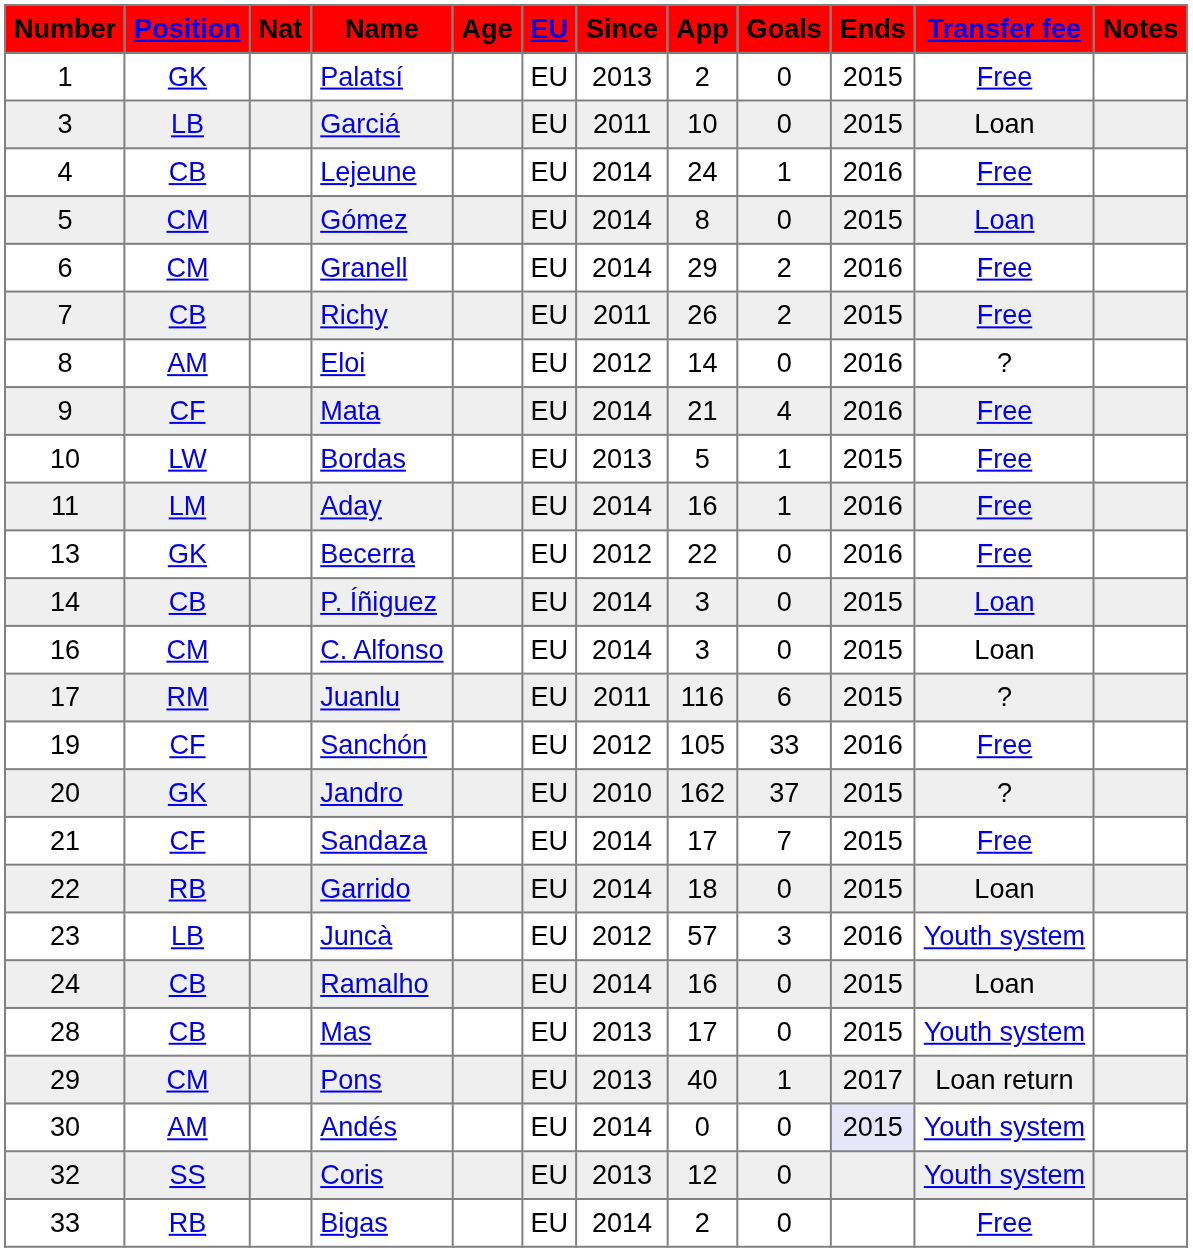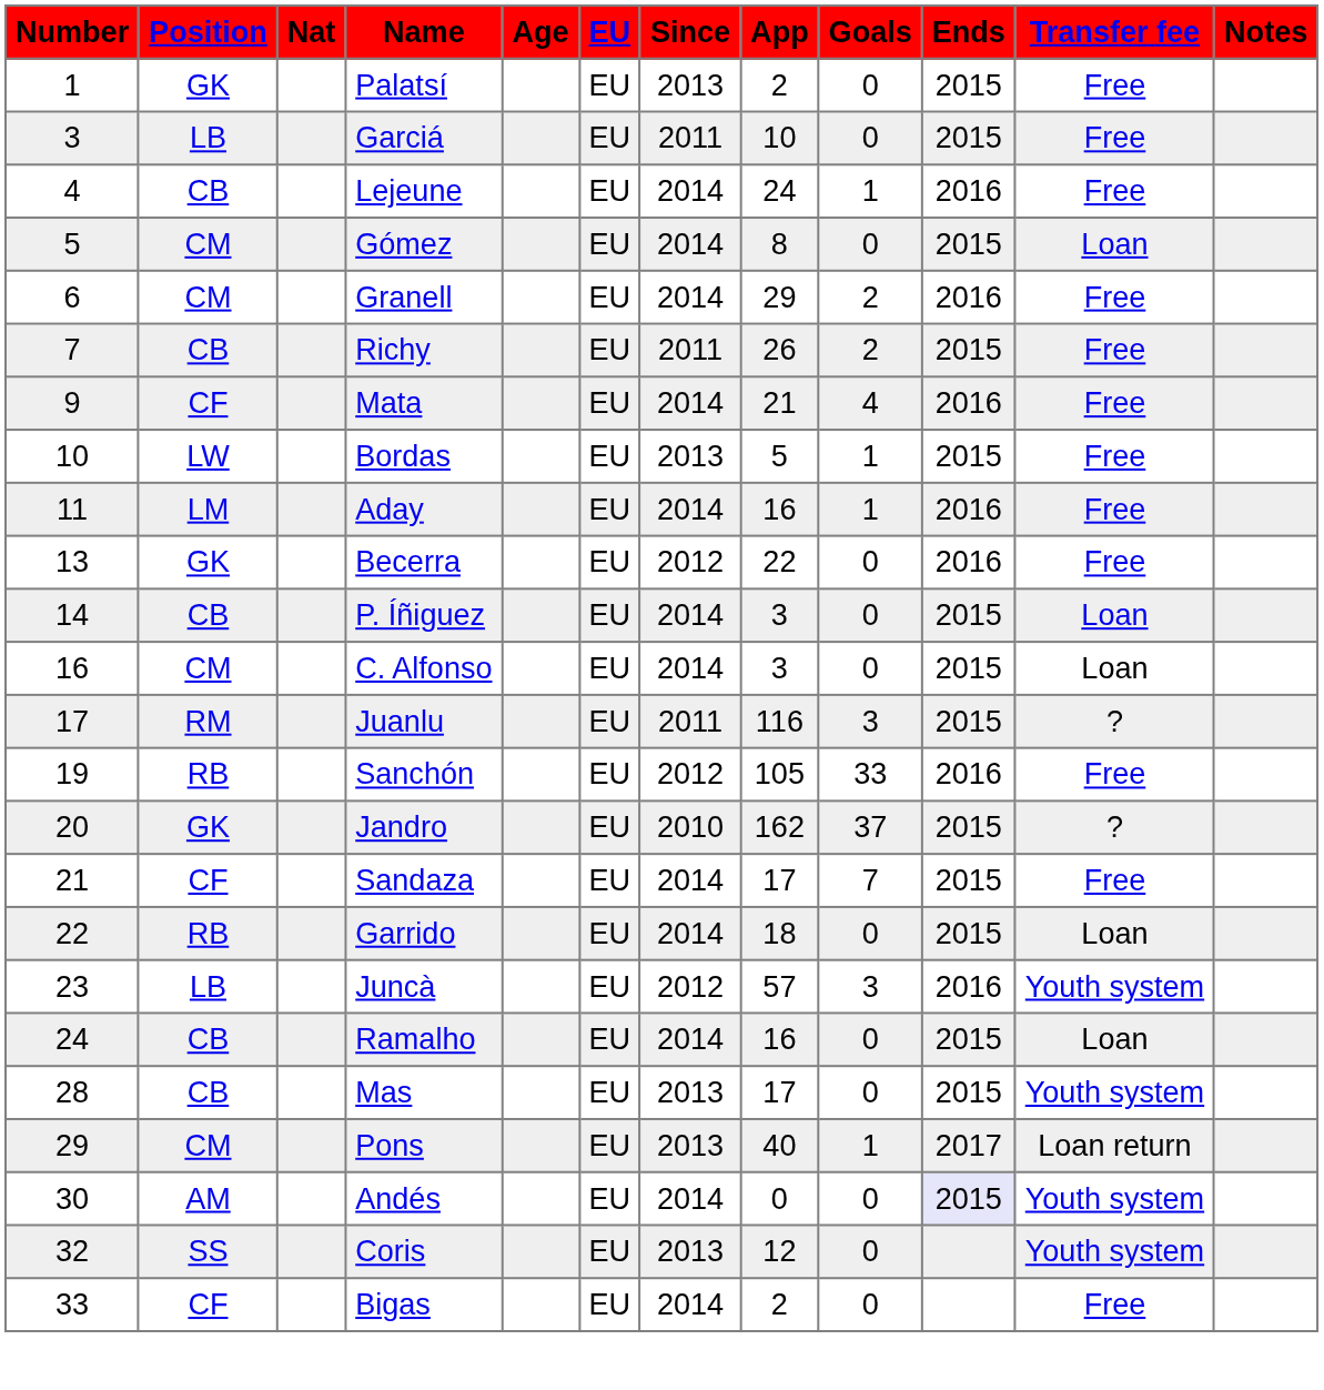 <table cellpadding="4" cellspacing="0" border="1" style="text-align: center; font-size: 85%; border: gray solid 1px; border-collapse: collapse;">
 <tr align="center" bgcolor="#FF0000">
 <th>Number</th>
 <th><a href='#'>Position</a></th>
 <th>Nat</th>
 <th>Name</th>
 <th>Age</th>
 <th><a href='#'>EU</a></th>
 <th>Since</th>
 <th>App</th>
 <th>Goals</th>
 <th>Ends</th>
 <th><a href='#'>Transfer fee</a></th>
 <th>Notes</th>
 </tr>
 <tr>
 <td>1</td>
 <td><a href='#'>GK</a></td>
 <td></td>
 <td align="Left"><a href='#'>Palatsí</a></td>
 <td></td>
 <td>EU</td>
 <td>2013</td>
 <td>2</td>
 <td>0</td>
 <td>2015</td>
 <td><a href='#'>Free</a></td>
 <td></td>
 </tr>
 <tr bgcolor="#EFEFEF">
 <td>3</td>
 <td><a href='#'>LB</a></td>
 <td></td>
 <td align="Left"><a href='#'>Garciá</a></td>
 <td></td>
 <td>EU</td>
 <td>2011</td>
 <td>10</td>
 <td>0</td>
 <td>2015</td>
-<td>Loan</td>
+<td><a href='#'>Free</a></td>
 <td></td>
 </tr>
 <tr>
 <td>4</td>
 <td><a href='#'>CB</a></td>
 <td></td>
 <td align="Left"><a href='#'>Lejeune</a></td>
 <td></td>
 <td>EU</td>
 <td>2014</td>
 <td>24</td>
 <td>1</td>
 <td>2016</td>
 <td><a href='#'>Free</a></td>
 <td></td>
 </tr>
 <tr bgcolor="#EFEFEF">
 <td>5</td>
 <td><a href='#'>CM</a></td>
 <td></td>
 <td align="Left"><a href='#'>Gómez</a></td>
 <td></td>
 <td>EU</td>
 <td>2014</td>
 <td>8</td>
 <td>0</td>
 <td>2015</td>
 <td><a href='#'>Loan</a></td>
 <td></td>
 </tr>
 <tr>
 <td>6</td>
 <td><a href='#'>CM</a></td>
 <td></td>
 <td align="Left"><a href='#'>Granell</a></td>
 <td></td>
 <td>EU</td>
 <td>2014</td>
 <td>29</td>
 <td>2</td>
 <td>2016</td>
 <td><a href='#'>Free</a></td>
 <td></td>
 </tr>
 <tr bgcolor="#EFEFEF">
 <td>7</td>
 <td><a href='#'>CB</a></td>
 <td></td>
 <td align="Left"><a href='#'>Richy</a></td>
 <td></td>
 <td>EU</td>
 <td>2011</td>
 <td>26</td>
 <td>2</td>
 <td>2015</td>
 <td><a href='#'>Free</a></td>
-<td></td>
-</tr>
-<tr>
-<td>8</td>
-<td><a href='#'>AM</a></td>
-<td></td>
-<td align="Left"><a href='#'>Eloi</a></td>
-<td></td>
-<td>EU</td>
-<td>2012</td>
-<td>14</td>
-<td>0</td>
-<td>2016</td>
-<td>?</td>
 <td></td>
 </tr>
 <tr bgcolor="#EFEFEF">
 <td>9</td>
 <td><a href='#'>CF</a></td>
 <td></td>
 <td align="Left"><a href='#'>Mata</a></td>
 <td></td>
 <td>EU</td>
 <td>2014</td>
 <td>21</td>
 <td>4</td>
 <td>2016</td>
 <td><a href='#'>Free</a></td>
 <td></td>
 </tr>
 <tr>
 <td>10</td>
 <td><a href='#'>LW</a></td>
 <td></td>
 <td align="Left"><a href='#'>Bordas</a></td>
 <td></td>
 <td>EU</td>
 <td>2013</td>
 <td>5</td>
 <td>1</td>
 <td>2015</td>
 <td><a href='#'>Free</a></td>
 <td></td>
 </tr>
 <tr bgcolor="#EFEFEF">
 <td>11</td>
 <td><a href='#'>LM</a></td>
 <td></td>
 <td align="Left"><a href='#'>Aday</a></td>
 <td></td>
 <td>EU</td>
 <td>2014</td>
 <td>16</td>
 <td>1</td>
 <td>2016</td>
 <td><a href='#'>Free</a></td>
 <td></td>
 </tr>
 <tr>
 <td>13</td>
 <td><a href='#'>GK</a></td>
 <td></td>
 <td align="Left"><a href='#'>Becerra</a></td>
 <td></td>
 <td>EU</td>
 <td>2012</td>
 <td>22</td>
 <td>0</td>
 <td>2016</td>
 <td><a href='#'>Free</a></td>
 <td></td>
 </tr>
 <tr bgcolor="#EFEFEF">
 <td>14</td>
 <td><a href='#'>CB</a></td>
 <td></td>
 <td align="Left"><a href='#'>P. Íñiguez</a></td>
 <td></td>
 <td>EU</td>
 <td>2014</td>
 <td>3</td>
 <td>0</td>
 <td>2015</td>
 <td><a href='#'>Loan</a></td>
 <td></td>
 </tr>
 <tr>
 <td>16</td>
 <td><a href='#'>CM</a></td>
 <td></td>
 <td align="Left"><a href='#'>C. Alfonso</a></td>
 <td></td>
 <td>EU</td>
 <td>2014</td>
 <td>3</td>
 <td>0</td>
 <td>2015</td>
 <td>Loan</td>
 <td></td>
 </tr>
 <tr bgcolor="#EFEFEF">
 <td>17</td>
 <td><a href='#'>RM</a></td>
 <td></td>
 <td align="Left"><a href='#'>Juanlu</a></td>
 <td></td>
 <td>EU</td>
 <td>2011</td>
 <td>116</td>
-<td>6</td>
+<td>3</td>
 <td>2015</td>
 <td>?</td>
 <td></td>
 </tr>
 <tr>
 <td>19</td>
-<td><a href='#'>CF</a></td>
+<td><a href='#'>RB</a></td>
 <td></td>
 <td align="Left"><a href='#'>Sanchón</a></td>
 <td></td>
 <td>EU</td>
 <td>2012</td>
 <td>105</td>
 <td>33</td>
 <td>2016</td>
 <td><a href='#'>Free</a></td>
 <td></td>
 </tr>
 <tr bgcolor="#EFEFEF">
 <td>20</td>
 <td><a href='#'>GK</a></td>
 <td></td>
 <td align="Left"><a href='#'>Jandro</a></td>
 <td></td>
 <td>EU</td>
 <td>2010</td>
 <td>162</td>
 <td>37</td>
 <td>2015</td>
 <td>?</td>
 <td></td>
 </tr>
 <tr>
 <td>21</td>
 <td><a href='#'>CF</a></td>
 <td></td>
 <td align="Left"><a href='#'>Sandaza</a></td>
 <td></td>
 <td>EU</td>
 <td>2014</td>
 <td>17</td>
 <td>7</td>
 <td>2015</td>
 <td><a href='#'>Free</a></td>
 <td></td>
 </tr>
 <tr bgcolor="#EFEFEF">
 <td>22</td>
 <td><a href='#'>RB</a></td>
 <td></td>
 <td align="Left"><a href='#'>Garrido</a></td>
 <td></td>
 <td>EU</td>
 <td>2014</td>
 <td>18</td>
 <td>0</td>
 <td>2015</td>
 <td>Loan</td>
 <td></td>
 </tr>
 <tr>
 <td>23</td>
 <td><a href='#'>LB</a></td>
 <td></td>
 <td align="Left"><a href='#'>Juncà</a></td>
 <td></td>
 <td>EU</td>
 <td>2012</td>
 <td>57</td>
 <td>3</td>
 <td>2016</td>
 <td><a href='#'>Youth system</a></td>
 <td></td>
 </tr>
 <tr bgcolor="#EFEFEF">
 <td>24</td>
 <td><a href='#'>CB</a></td>
 <td></td>
 <td align="Left"><a href='#'>Ramalho</a></td>
 <td></td>
 <td>EU</td>
 <td>2014</td>
 <td>16</td>
 <td>0</td>
 <td>2015</td>
 <td>Loan</td>
 <td></td>
 </tr>
 <tr>
 <td>28</td>
 <td><a href='#'>CB</a></td>
 <td></td>
 <td align="Left"><a href='#'>Mas</a></td>
 <td></td>
 <td>EU</td>
 <td>2013</td>
 <td>17</td>
 <td>0</td>
 <td>2015</td>
 <td><a href='#'>Youth system</a></td>
 <td></td>
 </tr>
 <tr bgcolor="#EFEFEF">
 <td>29</td>
 <td><a href='#'>CM</a></td>
 <td></td>
 <td align="Left"><a href='#'>Pons</a></td>
 <td></td>
 <td>EU</td>
 <td>2013</td>
 <td>40</td>
 <td>1</td>
 <td>2017</td>
 <td>Loan return</td>
 <td></td>
 </tr>
 <tr>
 <td>30</td>
 <td><a href='#'>AM</a></td>
 <td></td>
 <td align="Left"><a href='#'>Andés</a></td>
 <td></td>
 <td>EU</td>
 <td>2014</td>
 <td>0</td>
 <td>0</td>
 <td style="background: lavender;">2015</td>
 <td><a href='#'>Youth system</a></td>
 <td></td>
 </tr>
 <tr bgcolor="#EFEFEF">
 <td>32</td>
 <td><a href='#'>SS</a></td>
 <td></td>
 <td align="Left"><a href='#'>Coris</a></td>
 <td></td>
 <td>EU</td>
 <td>2013</td>
 <td>12</td>
 <td>0</td>
 <td></td>
 <td><a href='#'>Youth system</a></td>
 <td></td>
 </tr>
 <tr>
 <td>33</td>
-<td><a href='#'>RB</a></td>
+<td><a href='#'>CF</a></td>
 <td></td>
 <td align="Left"><a href='#'>Bigas</a></td>
 <td></td>
 <td>EU</td>
 <td>2014</td>
 <td>2</td>
 <td>0</td>
 <td></td>
 <td><a href='#'>Free</a></td>
 <td></td>
 </tr>
 </table>
